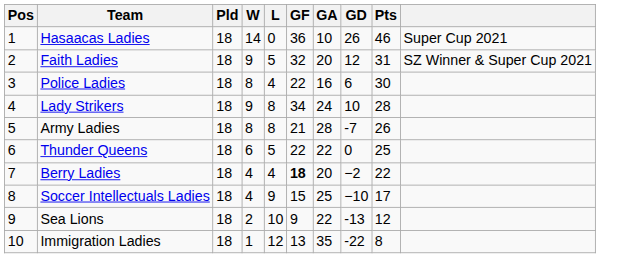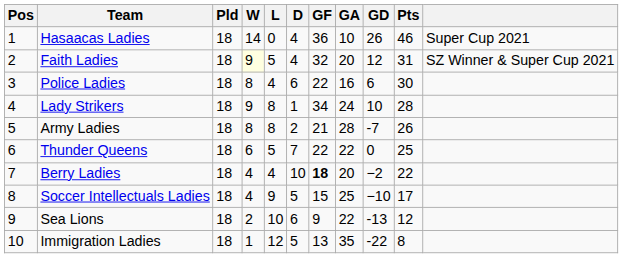 <table class="wikitable">
 <tr>
 <th>Pos</th>
 <th>Team</th>
 <th>Pld</th>
 <th>W</th>
 <th>L</th>
+<th>D</th>
 <th>GF</th>
 <th>GA</th>
 <th>GD</th>
 <th>Pts</th>
 <th></th>
 </tr>
 <tr>
 <td>1</td>
 <td><a href='#'>Hasaacas Ladies</a></td>
 <td>18</td>
 <td>14</td>
 <td>0</td>
+<td>4</td>
 <td>36</td>
 <td>10</td>
 <td>26</td>
 <td>46</td>
 <td>Super Cup 2021</td>
 </tr>
 <tr>
 <td>2</td>
 <td><a href='#'>Faith Ladies</a></td>
 <td>18</td>
-<td>9</td>
+<td style="background: lightyellow;">9</td>
 <td>5</td>
+<td>4</td>
 <td>32</td>
 <td>20</td>
 <td>12</td>
 <td>31</td>
 <td>SZ Winner & Super Cup 2021</td>
 </tr>
 <tr>
 <td>3</td>
 <td><a href='#'>Police Ladies</a></td>
 <td>18</td>
 <td>8</td>
 <td>4</td>
+<td>6</td>
 <td>22</td>
 <td>16</td>
 <td>6</td>
 <td>30</td>
 <td></td>
 </tr>
 <tr>
 <td>4</td>
 <td><a href='#'>Lady Strikers</a></td>
 <td>18</td>
 <td>9</td>
 <td>8</td>
+<td>1</td>
 <td>34</td>
 <td>24</td>
 <td>10</td>
 <td>28</td>
 <td></td>
 </tr>
 <tr>
 <td>5</td>
 <td>Army Ladies</td>
 <td>18</td>
 <td>8</td>
 <td>8</td>
+<td>2</td>
 <td>21</td>
 <td>28</td>
 <td>-7</td>
 <td>26</td>
 <td></td>
 </tr>
 <tr>
 <td>6</td>
 <td><a href='#'>Thunder Queens</a></td>
 <td>18</td>
 <td>6</td>
 <td>5</td>
+<td>7</td>
 <td>22</td>
 <td>22</td>
 <td>0</td>
 <td>25</td>
 <td></td>
 </tr>
 <tr>
 <td>7</td>
 <td><a href='#'>Berry Ladies</a></td>
 <td>18</td>
 <td>4</td>
 <td>4</td>
+<td>10</td>
 <td><strong>18</strong></td>
 <td>20</td>
 <td>−2</td>
 <td>22</td>
 <td></td>
 </tr>
 <tr>
 <td>8</td>
 <td><a href='#'>Soccer Intellectuals Ladies</a></td>
 <td>18</td>
 <td>4</td>
 <td>9</td>
+<td>5</td>
 <td>15</td>
 <td>25</td>
 <td>−10</td>
 <td>17</td>
 <td></td>
 </tr>
 <tr>
 <td>9</td>
 <td>Sea Lions</td>
 <td>18</td>
 <td>2</td>
 <td>10</td>
+<td>6</td>
 <td>9</td>
 <td>22</td>
 <td>-13</td>
 <td>12</td>
 <td></td>
 </tr>
 <tr>
 <td>10</td>
 <td>Immigration Ladies</td>
 <td>18</td>
 <td>1</td>
 <td>12</td>
+<td>5</td>
 <td>13</td>
 <td>35</td>
 <td>-22</td>
 <td>8</td>
 <td></td>
 </tr>
 </table>
